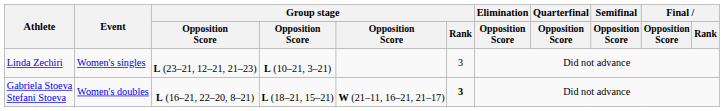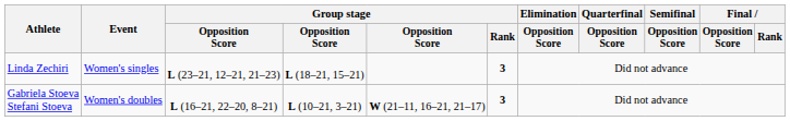 <table class="wikitable" style="font-size:90%">
 <tr>
 <th rowspan=2>Athlete</th>
 <th rowspan=2>Event</th>
 <th colspan=4>Group stage</th>
 <th>Elimination</th>
 <th>Quarterfinal</th>
 <th>Semifinal</th>
 <th colspan=2>Final / </th>
 </tr>
 <tr style="font-size:95%">
 <th>Opposition<br>Score</th>
 <th>Opposition<br>Score</th>
 <th>Opposition<br>Score</th>
 <th>Rank</th>
 <th>Opposition<br>Score</th>
 <th>Opposition<br>Score</th>
 <th>Opposition<br>Score</th>
 <th>Opposition<br>Score</th>
 <th>Rank</th>
 </tr>
 <tr align=center>
 <td align=left><a href='#'>Linda Zechiri</a></td>
 <td align=left><a href='#'>Women's singles</a></td>
 <td><br><strong>L</strong> (23–21, 12–21, 21–23)</td>
-<td><br><strong>L</strong> (10–21, 3–21)</td>
+<td><br><strong>L</strong> (18–21, 15–21)</td>
 <td></td>
-<td>3</td>
+<td><strong>3</strong></td>
 <td colspan=5>Did not advance</td>
 </tr>
 <tr align=center>
 <td align=left><a href='#'>Gabriela Stoeva</a><br><a href='#'>Stefani Stoeva</a></td>
 <td align=left><a href='#'>Women's doubles</a></td>
 <td><br><strong>L</strong> (16–21, 22–20, 8–21)</td>
-<td><br><strong>L</strong> (18–21, 15–21)</td>
+<td><br><strong>L</strong> (10–21, 3–21)</td>
 <td><br><strong>W</strong> (21–11, 16–21, 21–17)</td>
 <td><strong>3</strong></td>
 <td colspan=5>Did not advance</td>
 </tr>
 </table>
